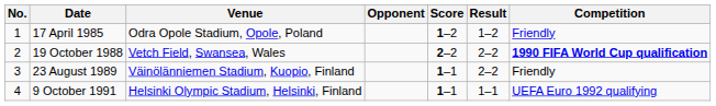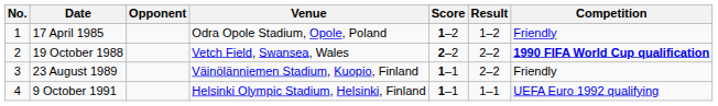 <table class="wikitable sortable">
 <tr>
 <th scope=col>No.</th>
 <th scope=col>Date</th>
+<th scope=col>Opponent</th>
 <th scope=col>Venue</th>
-<th scope=col>Opponent</th>
 <th scope=col>Score</th>
 <th scope=col>Result</th>
 <th scope=col>Competition</th>
 </tr>
 <tr>
 <td align=center>1</td>
 <td>17 April 1985</td>
+<td></td>
 <td>Odra Opole Stadium, <a href='#'>Opole</a>, Poland</td>
-<td></td>
 <td align=center><strong>1</strong>–2</td>
 <td align=center>1–2</td>
 <td><a href='#'>Friendly</a></td>
 </tr>
 <tr>
 <td align=center>2</td>
 <td>19 October 1988</td>
+<td></td>
 <td><a href='#'>Vetch Field</a>, <a href='#'>Swansea</a>, Wales</td>
-<td></td>
 <td align=center><strong>2</strong>–2</td>
 <td align=center>2–2</td>
 <td><strong><a href='#'>1990 FIFA World Cup qualification</a></strong></td>
 </tr>
 <tr>
 <td align=center>3</td>
 <td>23 August 1989</td>
+<td></td>
 <td><a href='#'>Väinölänniemen Stadium</a>, <a href='#'>Kuopio</a>, Finland</td>
-<td></td>
 <td align=center><strong>1</strong>–1</td>
 <td align=center>2–2</td>
 <td>Friendly</td>
 </tr>
 <tr>
 <td align=center>4</td>
 <td>9 October 1991</td>
+<td></td>
 <td><a href='#'>Helsinki Olympic Stadium</a>, <a href='#'>Helsinki</a>, Finland</td>
-<td></td>
 <td align=center><strong>1</strong>–1</td>
 <td align=center>1–1</td>
 <td><a href='#'>UEFA Euro 1992 qualifying</a></td>
 </tr>
 </table>
